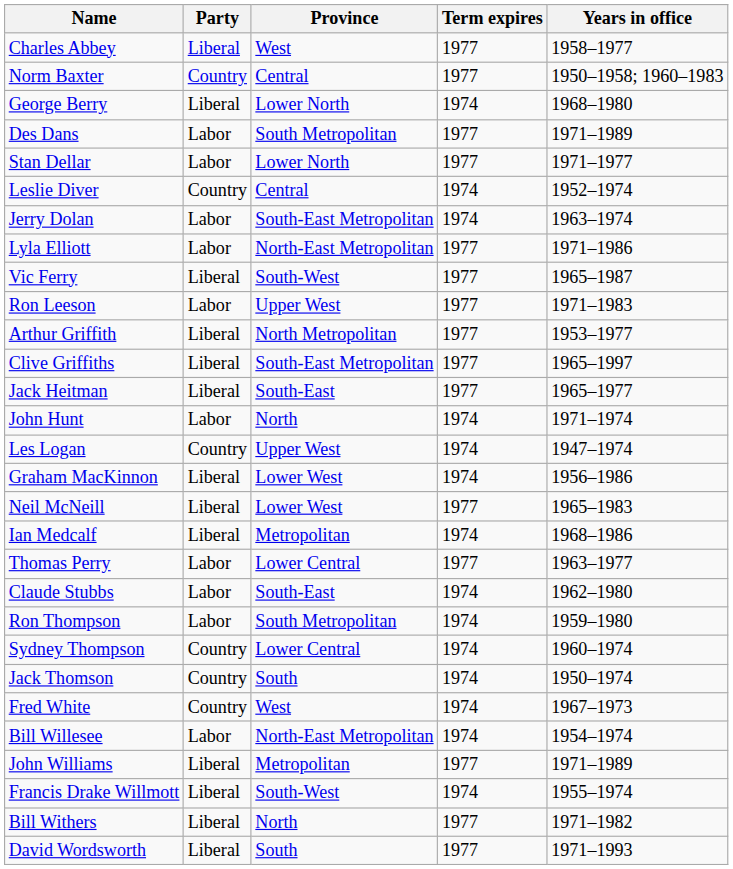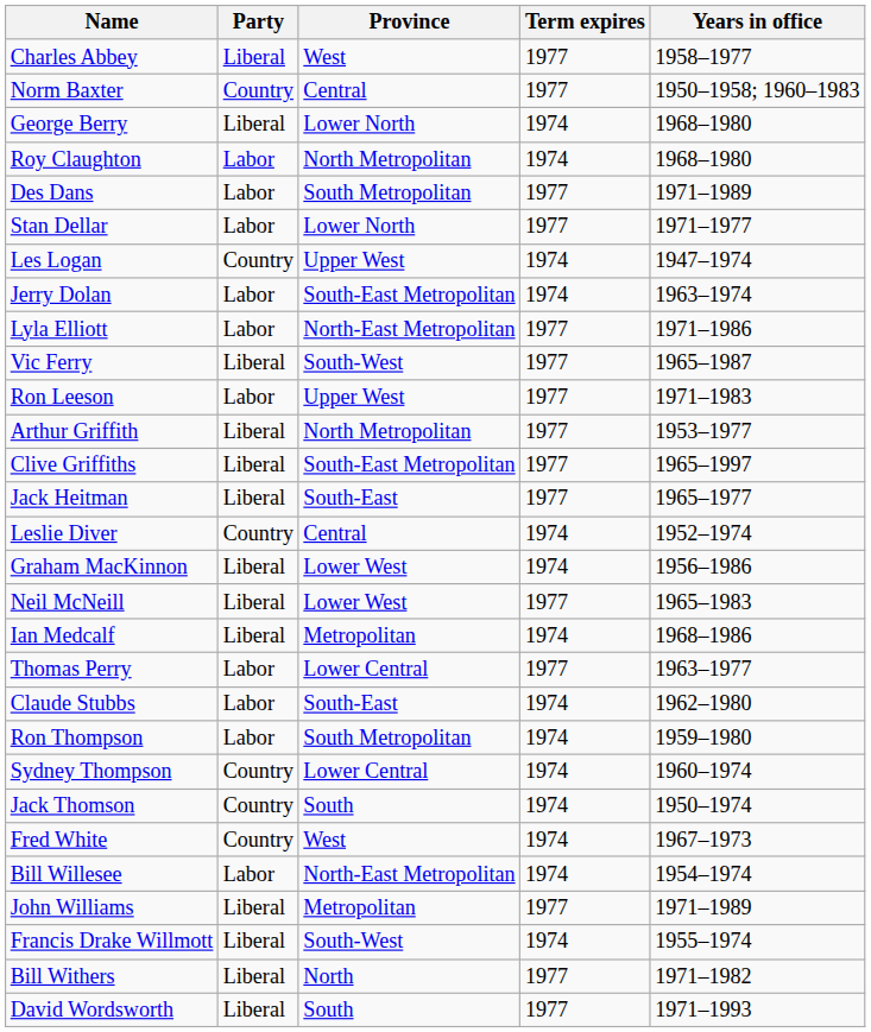 <table class="wikitable sortable">
 <tr>
 <th><strong>Name</strong></th>
 <th><strong>Party</strong></th>
 <th><strong>Province</strong></th>
 <th><strong>Term expires</strong></th>
 <th><strong>Years in office</strong></th>
 </tr>
 <tr>
 <td><a href='#'>Charles Abbey</a></td>
 <td><a href='#'>Liberal</a></td>
 <td><a href='#'>West</a></td>
 <td>1977</td>
 <td>1958–1977</td>
 </tr>
 <tr>
 <td><a href='#'>Norm Baxter</a></td>
 <td><a href='#'>Country</a></td>
 <td><a href='#'>Central</a></td>
 <td>1977</td>
 <td>1950–1958; 1960–1983</td>
 </tr>
 <tr>
 <td><a href='#'>George Berry</a></td>
 <td>Liberal</td>
 <td><a href='#'>Lower North</a></td>
 <td>1974</td>
 <td>1968–1980</td>
 </tr>
 <tr>
+<td><a href='#'>Roy Claughton</a></td>
+<td><a href='#'>Labor</a></td>
+<td><a href='#'>North Metropolitan</a></td>
+<td>1974</td>
+<td>1968–1980</td>
+</tr>
+<tr>
 <td><a href='#'>Des Dans</a></td>
 <td>Labor</td>
 <td><a href='#'>South Metropolitan</a></td>
 <td>1977</td>
 <td>1971–1989</td>
 </tr>
 <tr>
 <td><a href='#'>Stan Dellar</a></td>
 <td>Labor</td>
 <td><a href='#'>Lower North</a></td>
 <td>1977</td>
 <td>1971–1977</td>
 </tr>
 <tr>
-<td><a href='#'>Leslie Diver</a></td>
+<td><a href='#'>Les Logan</a></td>
 <td>Country</td>
-<td><a href='#'>Central</a></td>
+<td><a href='#'>Upper West</a></td>
 <td>1974</td>
-<td>1952–1974</td>
+<td>1947–1974</td>
 </tr>
 <tr>
 <td><a href='#'>Jerry Dolan</a></td>
 <td>Labor</td>
 <td><a href='#'>South-East Metropolitan</a></td>
 <td>1974</td>
 <td>1963–1974</td>
 </tr>
 <tr>
 <td><a href='#'>Lyla Elliott</a></td>
 <td>Labor</td>
 <td><a href='#'>North-East Metropolitan</a></td>
 <td>1977</td>
 <td>1971–1986</td>
 </tr>
 <tr>
 <td><a href='#'>Vic Ferry</a></td>
 <td>Liberal</td>
 <td><a href='#'>South-West</a></td>
 <td>1977</td>
 <td>1965–1987</td>
 </tr>
 <tr>
 <td><a href='#'>Ron Leeson</a></td>
 <td>Labor</td>
 <td><a href='#'>Upper West</a></td>
 <td>1977</td>
 <td>1971–1983</td>
 </tr>
 <tr>
 <td><a href='#'>Arthur Griffith</a></td>
 <td>Liberal</td>
 <td><a href='#'>North Metropolitan</a></td>
 <td>1977</td>
 <td>1953–1977</td>
 </tr>
 <tr>
 <td><a href='#'>Clive Griffiths</a></td>
 <td>Liberal</td>
 <td><a href='#'>South-East Metropolitan</a></td>
 <td>1977</td>
 <td>1965–1997</td>
 </tr>
 <tr>
 <td><a href='#'>Jack Heitman</a></td>
 <td>Liberal</td>
 <td><a href='#'>South-East</a></td>
 <td>1977</td>
 <td>1965–1977</td>
 </tr>
 <tr>
-<td><a href='#'>John Hunt</a></td>
-<td>Labor</td>
-<td><a href='#'>North</a></td>
+<td><a href='#'>Leslie Diver</a></td>
+<td>Country</td>
+<td><a href='#'>Central</a></td>
 <td>1974</td>
-<td>1971–1974</td>
-</tr>
-<tr>
-<td><a href='#'>Les Logan</a></td>
-<td>Country</td>
-<td><a href='#'>Upper West</a></td>
-<td>1974</td>
-<td>1947–1974</td>
+<td>1952–1974</td>
 </tr>
 <tr>
 <td><a href='#'>Graham MacKinnon</a></td>
 <td>Liberal</td>
 <td><a href='#'>Lower West</a></td>
 <td>1974</td>
 <td>1956–1986</td>
 </tr>
 <tr>
 <td><a href='#'>Neil McNeill</a></td>
 <td>Liberal</td>
 <td><a href='#'>Lower West</a></td>
 <td>1977</td>
 <td>1965–1983</td>
 </tr>
 <tr>
 <td><a href='#'>Ian Medcalf</a></td>
 <td>Liberal</td>
 <td><a href='#'>Metropolitan</a></td>
 <td>1974</td>
 <td>1968–1986</td>
 </tr>
 <tr>
 <td><a href='#'>Thomas Perry</a></td>
 <td>Labor</td>
 <td><a href='#'>Lower Central</a></td>
 <td>1977</td>
 <td>1963–1977</td>
 </tr>
 <tr>
 <td><a href='#'>Claude Stubbs</a></td>
 <td>Labor</td>
 <td><a href='#'>South-East</a></td>
 <td>1974</td>
 <td>1962–1980</td>
 </tr>
 <tr>
 <td><a href='#'>Ron Thompson</a></td>
 <td>Labor</td>
 <td><a href='#'>South Metropolitan</a></td>
 <td>1974</td>
 <td>1959–1980</td>
 </tr>
 <tr>
 <td><a href='#'>Sydney Thompson</a></td>
 <td>Country</td>
 <td><a href='#'>Lower Central</a></td>
 <td>1974</td>
 <td>1960–1974</td>
 </tr>
 <tr>
 <td><a href='#'>Jack Thomson</a></td>
 <td>Country</td>
 <td><a href='#'>South</a></td>
 <td>1974</td>
 <td>1950–1974</td>
 </tr>
 <tr>
 <td><a href='#'>Fred White</a></td>
 <td>Country</td>
 <td><a href='#'>West</a></td>
 <td>1974</td>
 <td>1967–1973</td>
 </tr>
 <tr>
 <td><a href='#'>Bill Willesee</a></td>
 <td>Labor</td>
 <td><a href='#'>North-East Metropolitan</a></td>
 <td>1974</td>
 <td>1954–1974</td>
 </tr>
 <tr>
 <td><a href='#'>John Williams</a></td>
 <td>Liberal</td>
 <td><a href='#'>Metropolitan</a></td>
 <td>1977</td>
 <td>1971–1989</td>
 </tr>
 <tr>
 <td><a href='#'>Francis Drake Willmott</a></td>
 <td>Liberal</td>
 <td><a href='#'>South-West</a></td>
 <td>1974</td>
 <td>1955–1974</td>
 </tr>
 <tr>
 <td><a href='#'>Bill Withers</a></td>
 <td>Liberal</td>
 <td><a href='#'>North</a></td>
 <td>1977</td>
 <td>1971–1982</td>
 </tr>
 <tr>
 <td><a href='#'>David Wordsworth</a></td>
 <td>Liberal</td>
 <td><a href='#'>South</a></td>
 <td>1977</td>
 <td>1971–1993</td>
 </tr>
 </table>
